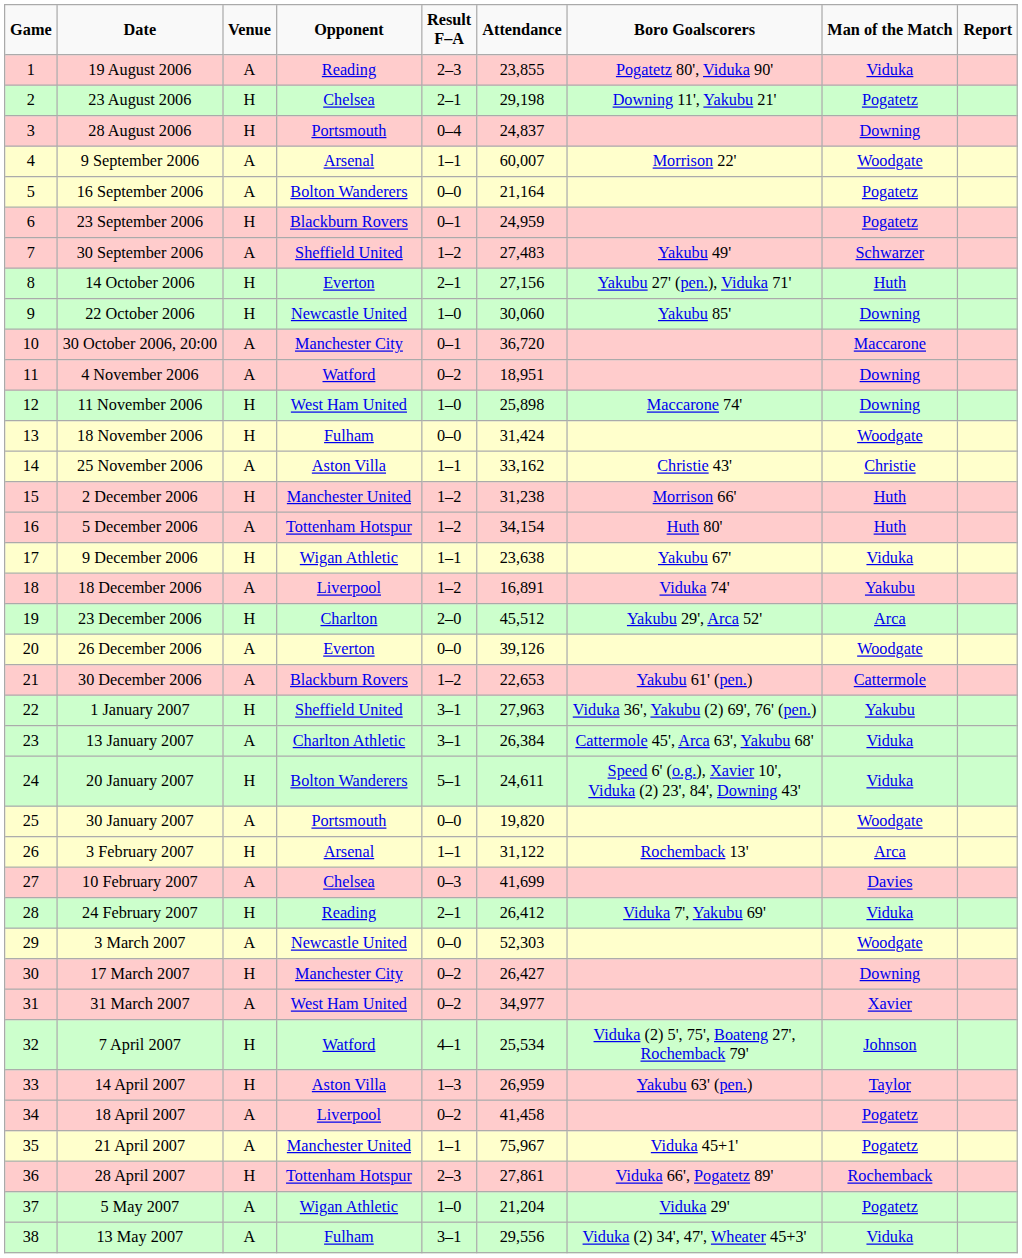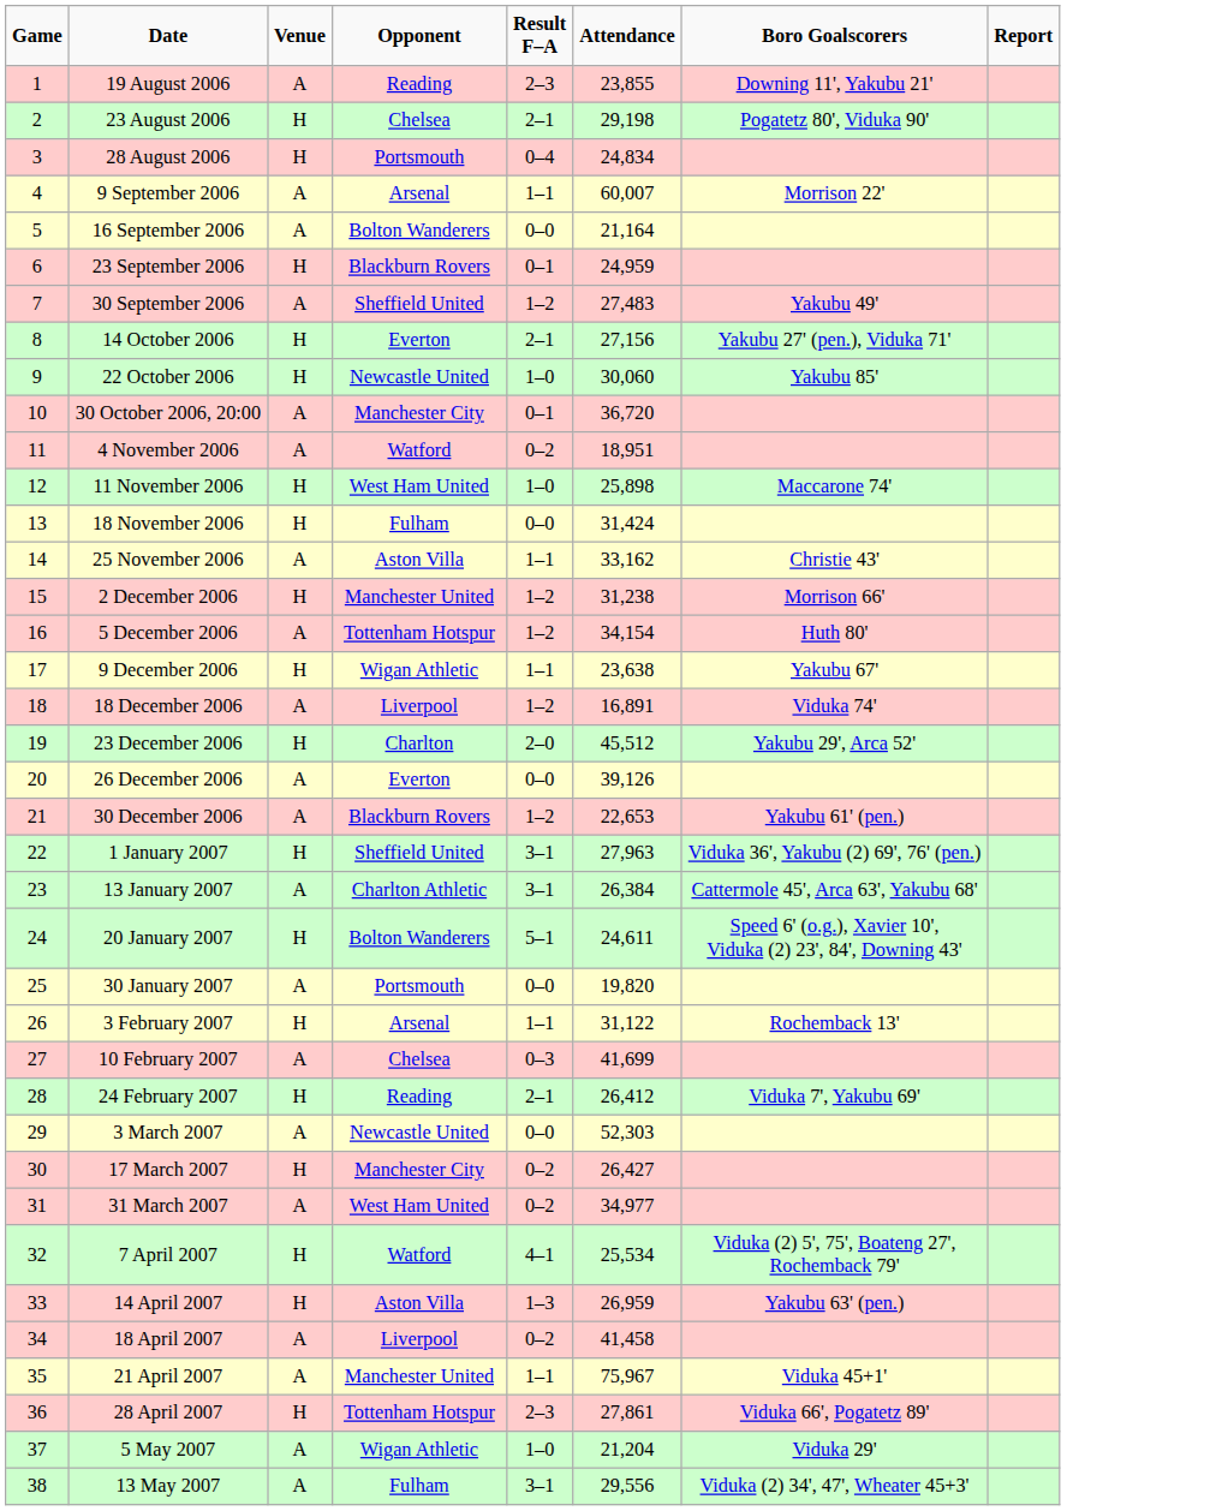 <table border="2" cellpadding="4" cellspacing="0" style="text-align:center; margin: 1em 1em 1em 0; background: #f9f9f9; border: 1px #aaa solid; border-collapse: collapse; font-size: smaller;">
 <tr>
 <th>Game</th>
 <th>Date</th>
 <th>Venue</th>
 <th width="110px">Opponent</th>
 <th>Result<br>F–A</th>
 <th>Attendance</th>
 <th>Boro Goalscorers</th>
-<th>Man of the Match</th>
 <th>Report</th>
 </tr>
 <tr bgcolor="#FFCCCC">
 <td>1</td>
 <td>19 August 2006</td>
 <td>A</td>
 <td><a href='#'>Reading</a></td>
 <td>2–3</td>
 <td>23,855</td>
-<td><a href='#'>Pogatetz</a> 80', <a href='#'>Viduka</a> 90'</td>
-<td><a href='#'>Viduka</a></td>
+<td><a href='#'>Downing</a> 11', <a href='#'>Yakubu</a> 21'</td>
 <td></td>
 </tr>
 <tr bgcolor="#CCFFCC">
 <td>2</td>
 <td>23 August 2006</td>
 <td>H</td>
 <td><a href='#'>Chelsea</a></td>
 <td>2–1</td>
 <td>29,198</td>
-<td><a href='#'>Downing</a> 11', <a href='#'>Yakubu</a> 21'</td>
-<td><a href='#'>Pogatetz</a></td>
+<td><a href='#'>Pogatetz</a> 80', <a href='#'>Viduka</a> 90'</td>
 <td></td>
 </tr>
 <tr bgcolor="#FFCCCC">
 <td>3</td>
 <td>28 August 2006</td>
 <td>H</td>
 <td><a href='#'>Portsmouth</a></td>
 <td>0–4</td>
-<td>24,837</td>
+<td>24,834</td>
 <td></td>
-<td><a href='#'>Downing</a></td>
 <td></td>
 </tr>
 <tr bgcolor="#FFFFCC">
 <td>4</td>
 <td>9 September 2006</td>
 <td>A</td>
 <td><a href='#'>Arsenal</a></td>
 <td>1–1</td>
 <td>60,007</td>
 <td><a href='#'>Morrison</a> 22'</td>
-<td><a href='#'>Woodgate</a></td>
 <td></td>
 </tr>
 <tr bgcolor="#FFFFCC">
 <td>5</td>
 <td>16 September 2006</td>
 <td>A</td>
 <td><a href='#'>Bolton Wanderers</a></td>
 <td>0–0</td>
 <td>21,164</td>
 <td></td>
-<td><a href='#'>Pogatetz</a></td>
 <td></td>
 </tr>
 <tr bgcolor="#FFCCCC">
 <td>6</td>
 <td>23 September 2006</td>
 <td>H</td>
 <td><a href='#'>Blackburn Rovers</a></td>
 <td>0–1</td>
 <td>24,959</td>
 <td></td>
-<td><a href='#'>Pogatetz</a></td>
 <td></td>
 </tr>
 <tr bgcolor="#FFCCCC">
 <td>7</td>
 <td>30 September 2006</td>
 <td>A</td>
 <td><a href='#'>Sheffield United</a></td>
 <td>1–2</td>
 <td>27,483</td>
 <td><a href='#'>Yakubu</a> 49'</td>
-<td><a href='#'>Schwarzer</a></td>
 <td></td>
 </tr>
 <tr bgcolor="#CCFFCC">
 <td>8</td>
 <td>14 October 2006</td>
 <td>H</td>
 <td><a href='#'>Everton</a></td>
 <td>2–1</td>
 <td>27,156</td>
 <td><a href='#'>Yakubu</a> 27' (<a href='#'>pen.</a>), <a href='#'>Viduka</a> 71'</td>
-<td><a href='#'>Huth</a></td>
 <td></td>
 </tr>
 <tr bgcolor="#CCFFCC">
 <td>9</td>
 <td>22 October 2006</td>
 <td>H</td>
 <td><a href='#'>Newcastle United</a></td>
 <td>1–0</td>
 <td>30,060</td>
 <td><a href='#'>Yakubu</a> 85'</td>
-<td><a href='#'>Downing</a></td>
 <td></td>
 </tr>
 <tr bgcolor="#FFCCCC">
 <td>10</td>
 <td>30 October 2006, 20:00</td>
 <td>A</td>
 <td><a href='#'>Manchester City</a></td>
 <td>0–1</td>
 <td>36,720</td>
 <td></td>
-<td><a href='#'>Maccarone</a></td>
 <td></td>
 </tr>
 <tr bgcolor="#FFCCCC">
 <td>11</td>
 <td>4 November 2006</td>
 <td>A</td>
 <td><a href='#'>Watford</a></td>
 <td>0–2</td>
 <td>18,951</td>
 <td></td>
-<td><a href='#'>Downing</a></td>
 <td></td>
 </tr>
 <tr bgcolor="#CCFFCC">
 <td>12</td>
 <td>11 November 2006</td>
 <td>H</td>
 <td><a href='#'>West Ham United</a></td>
 <td>1–0</td>
 <td>25,898</td>
 <td><a href='#'>Maccarone</a> 74'</td>
-<td><a href='#'>Downing</a></td>
 <td></td>
 </tr>
 <tr bgcolor="#FFFFCC">
 <td>13</td>
 <td>18 November 2006</td>
 <td>H</td>
 <td><a href='#'>Fulham</a></td>
 <td>0–0</td>
 <td>31,424</td>
 <td></td>
-<td><a href='#'>Woodgate</a></td>
 <td></td>
 </tr>
 <tr bgcolor="#FFFFCC">
 <td>14</td>
 <td>25 November 2006</td>
 <td>A</td>
 <td><a href='#'>Aston Villa</a></td>
 <td>1–1</td>
 <td>33,162</td>
 <td><a href='#'>Christie</a> 43'</td>
-<td><a href='#'>Christie</a></td>
 <td></td>
 </tr>
 <tr bgcolor="#FFCCCC">
 <td>15</td>
 <td>2 December 2006</td>
 <td>H</td>
 <td><a href='#'>Manchester United</a></td>
 <td>1–2</td>
 <td>31,238</td>
 <td><a href='#'>Morrison</a> 66'</td>
-<td><a href='#'>Huth</a></td>
 <td></td>
 </tr>
 <tr bgcolor="#FFCCCC">
 <td>16</td>
 <td>5 December 2006</td>
 <td>A</td>
 <td><a href='#'>Tottenham Hotspur</a></td>
 <td>1–2</td>
 <td>34,154</td>
 <td><a href='#'>Huth</a> 80'</td>
-<td><a href='#'>Huth</a></td>
 <td></td>
 </tr>
 <tr bgcolor="#FFFFCC">
 <td>17</td>
 <td>9 December 2006</td>
 <td>H</td>
 <td><a href='#'>Wigan Athletic</a></td>
 <td>1–1</td>
 <td>23,638</td>
 <td><a href='#'>Yakubu</a> 67'</td>
-<td><a href='#'>Viduka</a></td>
 <td></td>
 </tr>
 <tr bgcolor="#FFCCCC">
 <td>18</td>
 <td>18 December 2006</td>
 <td>A</td>
 <td><a href='#'>Liverpool</a></td>
 <td>1–2</td>
 <td>16,891</td>
 <td><a href='#'>Viduka</a> 74'</td>
-<td><a href='#'>Yakubu</a></td>
 <td></td>
 </tr>
 <tr bgcolor="#CCFFCC">
 <td>19</td>
 <td>23 December 2006</td>
 <td>H</td>
 <td><a href='#'>Charlton</a></td>
 <td>2–0</td>
 <td>45,512</td>
 <td><a href='#'>Yakubu</a> 29', <a href='#'>Arca</a> 52'</td>
-<td><a href='#'>Arca</a></td>
 <td></td>
 </tr>
 <tr bgcolor="#FFFFCC">
 <td>20</td>
 <td>26 December 2006</td>
 <td>A</td>
 <td><a href='#'>Everton</a></td>
 <td>0–0</td>
 <td>39,126</td>
 <td></td>
-<td><a href='#'>Woodgate</a></td>
 <td></td>
 </tr>
 <tr bgcolor="#FFCCCC">
 <td>21</td>
 <td>30 December 2006</td>
 <td>A</td>
 <td><a href='#'>Blackburn Rovers</a></td>
 <td>1–2</td>
 <td>22,653</td>
 <td><a href='#'>Yakubu</a> 61' (<a href='#'>pen.</a>)</td>
-<td><a href='#'>Cattermole</a></td>
 <td></td>
 </tr>
 <tr bgcolor="#CCFFCC">
 <td>22</td>
 <td>1 January 2007</td>
 <td>H</td>
 <td><a href='#'>Sheffield United</a></td>
 <td>3–1</td>
 <td>27,963</td>
 <td><a href='#'>Viduka</a> 36', <a href='#'>Yakubu</a> (2) 69', 76' (<a href='#'>pen.</a>)</td>
-<td><a href='#'>Yakubu</a></td>
 <td></td>
 </tr>
 <tr bgcolor="#CCFFCC">
 <td>23</td>
 <td>13 January 2007</td>
 <td>A</td>
 <td><a href='#'>Charlton Athletic</a></td>
 <td>3–1</td>
 <td>26,384</td>
 <td><a href='#'>Cattermole</a> 45', <a href='#'>Arca</a> 63', <a href='#'>Yakubu</a> 68'</td>
-<td><a href='#'>Viduka</a></td>
 <td></td>
 </tr>
 <tr bgcolor="#CCFFCC">
 <td>24</td>
 <td>20 January 2007</td>
 <td>H</td>
 <td><a href='#'>Bolton Wanderers</a></td>
 <td>5–1</td>
 <td>24,611</td>
 <td><a href='#'>Speed</a> 6' (<a href='#'>o.g.</a>), <a href='#'>Xavier</a> 10',<br><a href='#'>Viduka</a> (2) 23', 84', <a href='#'>Downing</a> 43'</td>
-<td><a href='#'>Viduka</a></td>
 <td></td>
 </tr>
 <tr bgcolor="#FFFFCC">
 <td>25</td>
 <td>30 January 2007</td>
 <td>A</td>
 <td><a href='#'>Portsmouth</a></td>
 <td>0–0</td>
 <td>19,820</td>
 <td></td>
-<td><a href='#'>Woodgate</a></td>
 <td></td>
 </tr>
 <tr bgcolor="#FFFFCC">
 <td>26</td>
 <td>3 February 2007</td>
 <td>H</td>
 <td><a href='#'>Arsenal</a></td>
 <td>1–1</td>
 <td>31,122</td>
 <td><a href='#'>Rochemback</a> 13'</td>
-<td><a href='#'>Arca</a></td>
 <td></td>
 </tr>
 <tr bgcolor="#FFCCCC">
 <td>27</td>
 <td>10 February 2007</td>
 <td>A</td>
 <td><a href='#'>Chelsea</a></td>
 <td>0–3</td>
 <td>41,699</td>
 <td></td>
-<td><a href='#'>Davies</a></td>
 <td></td>
 </tr>
 <tr bgcolor="#CCFFCC">
 <td>28</td>
 <td>24 February 2007</td>
 <td>H</td>
 <td><a href='#'>Reading</a></td>
 <td>2–1</td>
 <td>26,412</td>
 <td><a href='#'>Viduka</a> 7', <a href='#'>Yakubu</a> 69'</td>
-<td><a href='#'>Viduka</a></td>
 <td></td>
 </tr>
 <tr bgcolor="#FFFFCC">
 <td>29</td>
 <td>3 March 2007</td>
 <td>A</td>
 <td><a href='#'>Newcastle United</a></td>
 <td>0–0</td>
 <td>52,303</td>
 <td></td>
-<td><a href='#'>Woodgate</a></td>
 <td></td>
 </tr>
 <tr bgcolor="#FFCCCC">
 <td>30</td>
 <td>17 March 2007</td>
 <td>H</td>
 <td><a href='#'>Manchester City</a></td>
 <td>0–2</td>
 <td>26,427</td>
 <td></td>
-<td><a href='#'>Downing</a></td>
 <td></td>
 </tr>
 <tr bgcolor="#FFCCCC">
 <td>31</td>
 <td>31 March 2007</td>
 <td>A</td>
 <td><a href='#'>West Ham United</a></td>
 <td>0–2</td>
 <td>34,977</td>
 <td></td>
-<td><a href='#'>Xavier</a></td>
 <td></td>
 </tr>
 <tr bgcolor="#CCFFCC">
 <td>32</td>
 <td>7 April 2007</td>
 <td>H</td>
 <td><a href='#'>Watford</a></td>
 <td>4–1</td>
 <td>25,534</td>
 <td><a href='#'>Viduka</a> (2) 5', 75', <a href='#'>Boateng</a> 27',<br><a href='#'>Rochemback</a> 79'</td>
-<td><a href='#'>Johnson</a></td>
 <td></td>
 </tr>
 <tr bgcolor="#FFCCCC">
 <td>33</td>
 <td>14 April 2007</td>
 <td>H</td>
 <td><a href='#'>Aston Villa</a></td>
 <td>1–3</td>
 <td>26,959</td>
 <td><a href='#'>Yakubu</a> 63' (<a href='#'>pen.</a>)</td>
-<td><a href='#'>Taylor</a></td>
 <td></td>
 </tr>
 <tr bgcolor="#FFCCCC">
 <td>34</td>
 <td>18 April 2007</td>
 <td>A</td>
 <td><a href='#'>Liverpool</a></td>
 <td>0–2</td>
 <td>41,458</td>
 <td></td>
-<td><a href='#'>Pogatetz</a></td>
 <td></td>
 </tr>
 <tr bgcolor="#FFFFCC">
 <td>35</td>
 <td>21 April 2007</td>
 <td>A</td>
 <td><a href='#'>Manchester United</a></td>
 <td>1–1</td>
 <td>75,967</td>
 <td><a href='#'>Viduka</a> 45+1'</td>
-<td><a href='#'>Pogatetz</a></td>
 <td></td>
 </tr>
 <tr bgcolor="#FFCCCC">
 <td>36</td>
 <td>28 April 2007</td>
 <td>H</td>
 <td><a href='#'>Tottenham Hotspur</a></td>
 <td>2–3</td>
 <td>27,861</td>
 <td><a href='#'>Viduka</a> 66', <a href='#'>Pogatetz</a> 89'</td>
-<td><a href='#'>Rochemback</a></td>
 <td></td>
 </tr>
 <tr bgcolor="#CCFFCC">
 <td>37</td>
 <td>5 May 2007</td>
 <td>A</td>
 <td><a href='#'>Wigan Athletic</a></td>
 <td>1–0</td>
 <td>21,204</td>
 <td><a href='#'>Viduka</a> 29'</td>
-<td><a href='#'>Pogatetz</a></td>
 <td></td>
 </tr>
 <tr bgcolor="#CCFFCC">
 <td>38</td>
 <td>13 May 2007</td>
 <td>A</td>
 <td><a href='#'>Fulham</a></td>
 <td>3–1</td>
 <td>29,556</td>
 <td><a href='#'>Viduka</a> (2) 34', 47', <a href='#'>Wheater</a> 45+3'</td>
-<td><a href='#'>Viduka</a></td>
 <td></td>
 </tr>
 </table>
